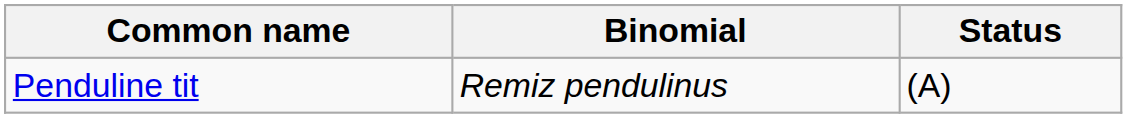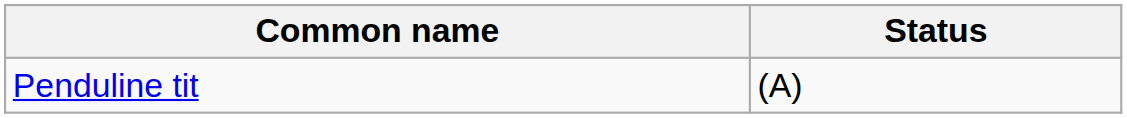 <table style="width:60%;" class="wikitable">
 <tr>
 <th width=40%>Common name</th>
-<th width=40%>Binomial</th>
 <th width=20%>Status</th>
 </tr>
 <tr>
 <td><a href='#'>Penduline tit</a></td>
-<td><em>Remiz pendulinus</em></td>
 <td>(A)</td>
 </tr>
 </table>
